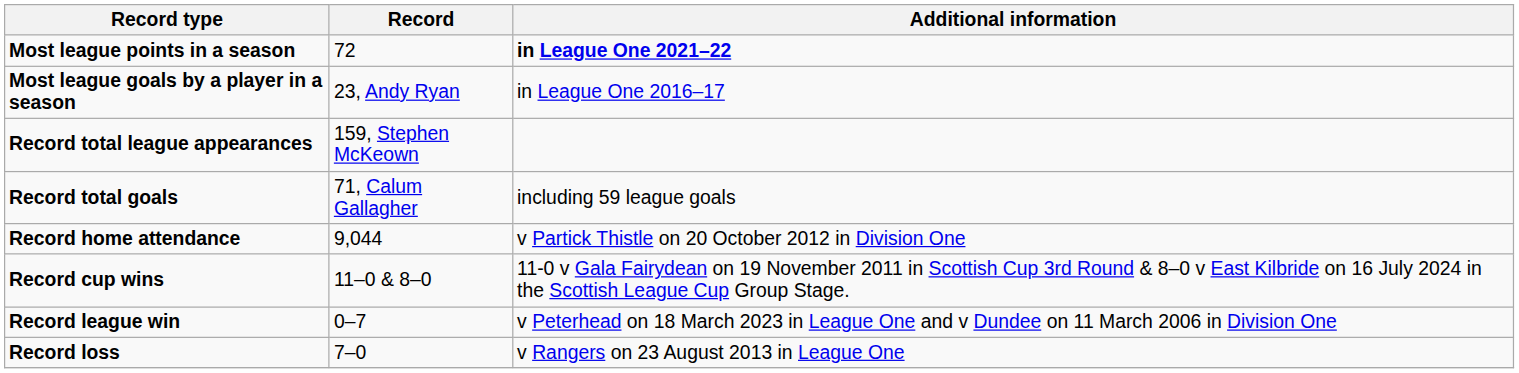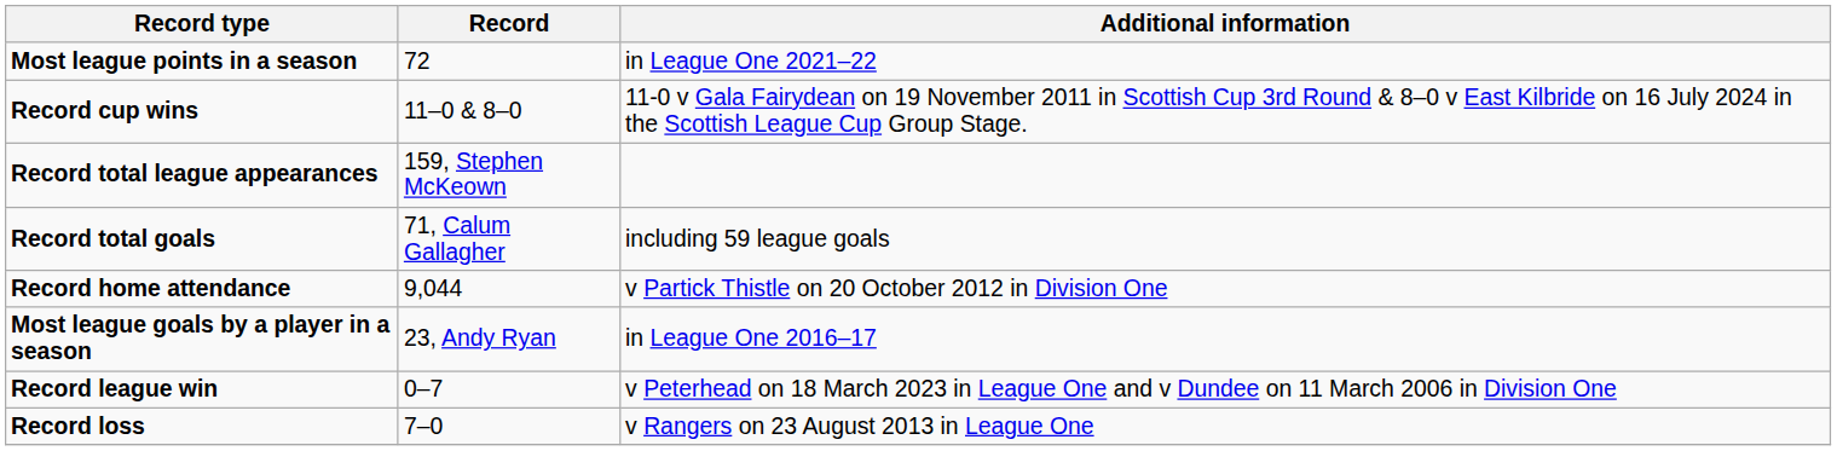 <table class="wikitable">
 <tr>
 <th>Record type</th>
 <th>Record</th>
 <th>Additional information</th>
 </tr>
 <tr>
 <td><strong>Most league points in a season</strong></td>
 <td>72</td>
-<td><strong>in <a href='#'>League One 2021–22</a></strong></td>
+<td>in <a href='#'>League One 2021–22</a></td>
 </tr>
 <tr>
-<td><strong>Most league goals by a player in a season</strong></td>
-<td>23, <a href='#'>Andy Ryan</a></td>
-<td>in <a href='#'>League One 2016–17</a></td>
+<td><strong>Record cup wins</strong></td>
+<td>11–0 & 8–0</td>
+<td>11-0 v <a href='#'>Gala Fairydean</a> on 19 November 2011 in <a href='#'>Scottish Cup 3rd Round</a> & 8–0 v <a href='#'>East Kilbride</a> on 16 July 2024 in the <a href='#'>Scottish League Cup</a> Group Stage.</td>
 </tr>
 <tr>
 <td><strong>Record total league appearances</strong></td>
 <td>159, <a href='#'>Stephen McKeown</a></td>
 <td></td>
 </tr>
 <tr>
 <td><strong>Record total goals</strong></td>
 <td>71, <a href='#'>Calum Gallagher</a></td>
 <td>including 59 league goals</td>
 </tr>
 <tr>
 <td><strong>Record home attendance</strong></td>
 <td>9,044</td>
 <td>v <a href='#'>Partick Thistle</a> on 20 October 2012 in <a href='#'>Division One</a></td>
 </tr>
 <tr>
-<td><strong>Record cup wins</strong></td>
-<td>11–0 & 8–0</td>
-<td>11-0 v <a href='#'>Gala Fairydean</a> on 19 November 2011 in <a href='#'>Scottish Cup 3rd Round</a> & 8–0 v <a href='#'>East Kilbride</a> on 16 July 2024 in the <a href='#'>Scottish League Cup</a> Group Stage.</td>
+<td><strong>Most league goals by a player in a season</strong></td>
+<td>23, <a href='#'>Andy Ryan</a></td>
+<td>in <a href='#'>League One 2016–17</a></td>
 </tr>
 <tr>
 <td><strong>Record league win</strong></td>
 <td>0–7</td>
 <td>v <a href='#'>Peterhead</a> on 18 March 2023 in <a href='#'>League One</a> and v <a href='#'>Dundee</a> on 11 March 2006 in <a href='#'>Division One</a></td>
 </tr>
 <tr>
 <td><strong>Record loss</strong></td>
 <td>7–0</td>
 <td>v <a href='#'>Rangers</a> on 23 August 2013 in <a href='#'>League One</a></td>
 </tr>
 <tr>
 </tr>
 </table>
